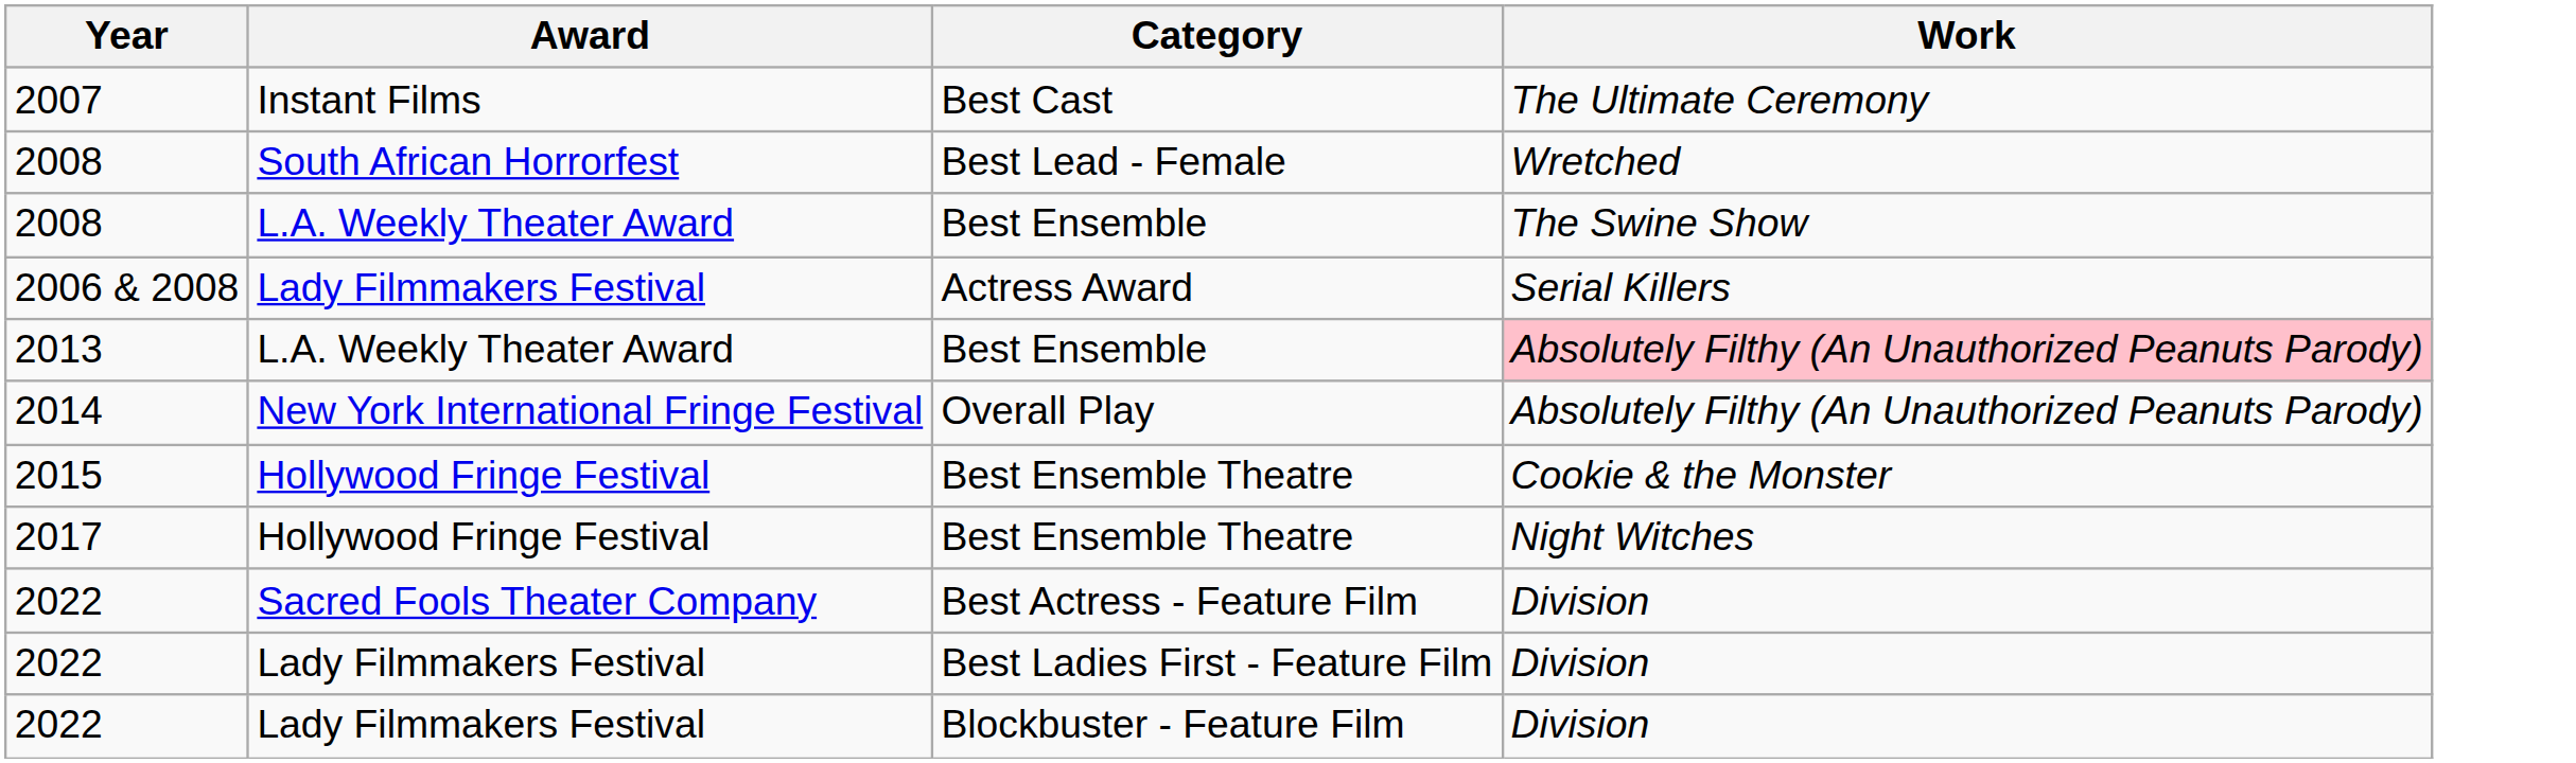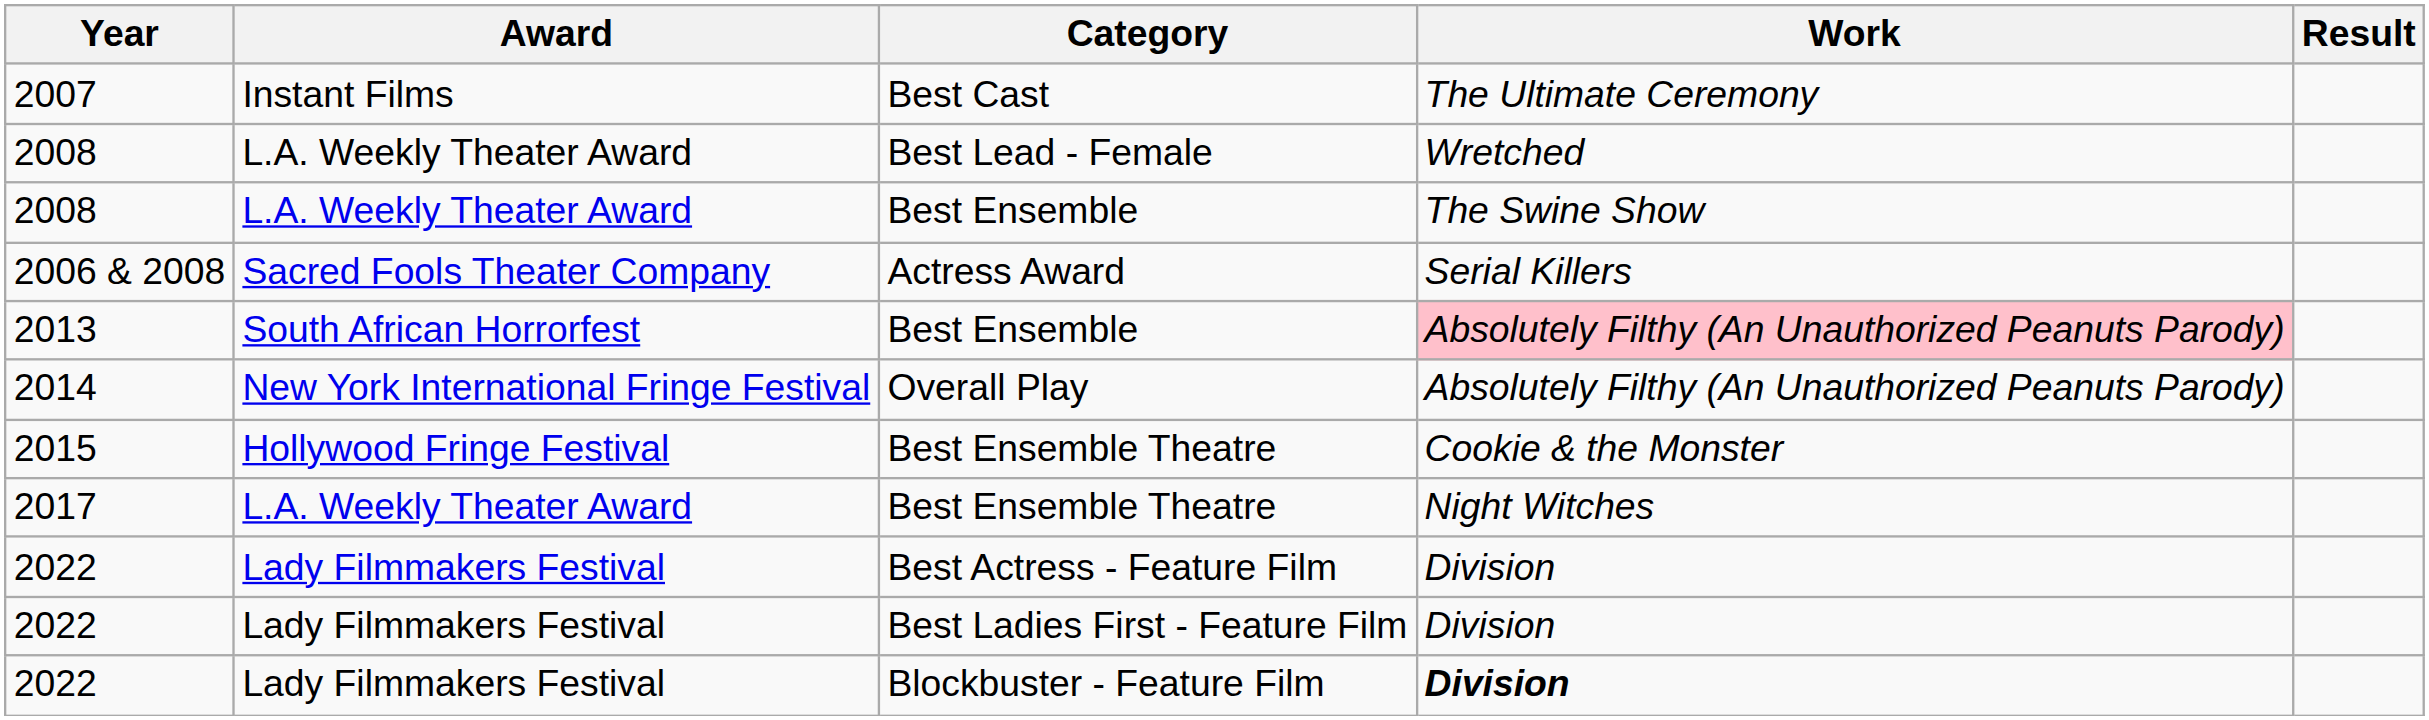 <table class="wikitable sortable">
 <tr>
 <th scope="col">Year</th>
 <th scope="col">Award</th>
 <th scope="col">Category</th>
 <th scope="col">Work</th>
+<th scope="col">Result</th>
 </tr>
 <tr>
 <td>2007</td>
 <td>Instant Films</td>
 <td>Best Cast</td>
 <td><em>The Ultimate Ceremony</em></td>
+<td></td>
 </tr>
 <tr>
 <td>2008</td>
-<td><a href='#'>South African Horrorfest</a></td>
+<td>L.A. Weekly Theater Award</td>
 <td>Best Lead - Female</td>
 <td><em>Wretched</em></td>
+<td></td>
 </tr>
 <tr>
 <td>2008</td>
 <td><a href='#'>L.A. Weekly Theater Award</a></td>
 <td>Best Ensemble</td>
 <td><em>The Swine Show</em></td>
+<td></td>
 </tr>
 <tr>
 <td>2006 & 2008</td>
-<td><a href='#'>Lady Filmmakers Festival</a></td>
+<td><a href='#'>Sacred Fools Theater Company</a></td>
 <td>Actress Award</td>
 <td><em>Serial Killers</em></td>
+<td></td>
 </tr>
 <tr>
 <td>2013</td>
-<td>L.A. Weekly Theater Award</td>
+<td><a href='#'>South African Horrorfest</a></td>
 <td>Best Ensemble</td>
 <td style="background: pink;"><em>Absolutely Filthy (An Unauthorized Peanuts Parody)</em></td>
+<td></td>
 </tr>
 <tr>
 <td>2014</td>
 <td><a href='#'>New York International Fringe Festival</a></td>
 <td>Overall Play</td>
 <td><em>Absolutely Filthy (An Unauthorized Peanuts Parody)</em></td>
+<td></td>
 </tr>
 <tr>
 <td>2015</td>
 <td><a href='#'>Hollywood Fringe Festival</a></td>
 <td>Best Ensemble Theatre</td>
 <td><em>Cookie & the Monster</em></td>
+<td></td>
 </tr>
 <tr>
 <td>2017</td>
-<td>Hollywood Fringe Festival</td>
+<td><a href='#'>L.A. Weekly Theater Award</a></td>
 <td>Best Ensemble Theatre</td>
 <td><em>Night Witches</em></td>
+<td></td>
 </tr>
 <tr>
 <td>2022</td>
-<td><a href='#'>Sacred Fools Theater Company</a></td>
+<td><a href='#'>Lady Filmmakers Festival</a></td>
 <td>Best Actress - Feature Film</td>
 <td><em>Division</em></td>
+<td></td>
 </tr>
 <tr>
 <td>2022</td>
 <td>Lady Filmmakers Festival</td>
 <td>Best Ladies First - Feature Film</td>
 <td><em>Division</em></td>
+<td></td>
 </tr>
 <tr>
 <td>2022</td>
 <td>Lady Filmmakers Festival</td>
 <td>Blockbuster - Feature Film</td>
-<td><em>Division</em></td>
+<td><strong><em>Division</em></strong></td>
+<td></td>
 </tr>
 </table>
